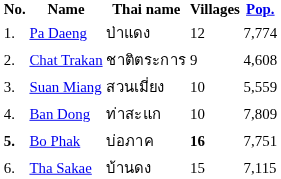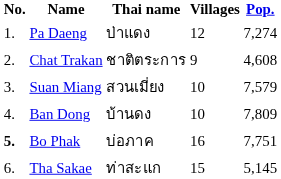 <table>
 <tr>
 <th>No.</th>
 <th>Name</th>
 <th>Thai name</th>
 <th>Villages</th>
 <th><a href='#'>Pop.</a></th>
 </tr>
 <tr>
 <td>1.</td>
 <td><a href='#'>Pa Daeng</a></td>
 <td>ป่าแดง</td>
 <td>12</td>
-<td>7,774</td>
+<td>7,274</td>
 <td></td>
 </tr>
 <tr>
 <td>2.</td>
 <td><a href='#'>Chat Trakan</a></td>
 <td>ชาติตระการ</td>
 <td>9</td>
 <td>4,608</td>
 <td></td>
 </tr>
 <tr>
 <td>3.</td>
 <td><a href='#'>Suan Miang</a></td>
 <td>สวนเมี่ยง</td>
 <td>10</td>
-<td>5,559</td>
+<td>7,579</td>
 <td></td>
 </tr>
 <tr>
 <td>4.</td>
 <td><a href='#'>Ban Dong</a></td>
-<td>ท่าสะแก</td>
+<td>บ้านดง</td>
 <td>10</td>
 <td>7,809</td>
 <td></td>
 </tr>
 <tr>
 <td><strong>5.</strong></td>
 <td><a href='#'>Bo Phak</a></td>
 <td>บ่อภาค</td>
-<td><strong>16</strong></td>
+<td>16</td>
 <td>7,751</td>
 <td></td>
 </tr>
 <tr>
 <td>6.</td>
 <td><a href='#'>Tha Sakae</a></td>
-<td>บ้านดง</td>
+<td>ท่าสะแก</td>
 <td>15</td>
-<td>7,115</td>
+<td>5,145</td>
 <td></td>
 </tr>
 </table>
